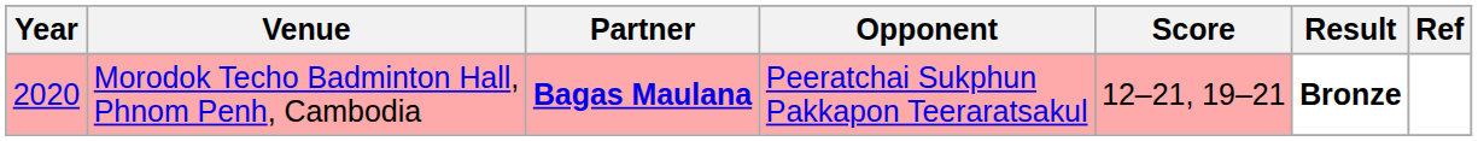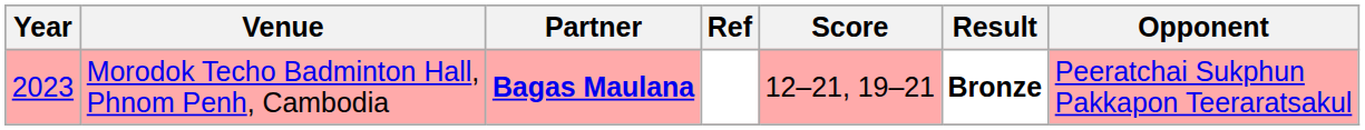 <table class="sortable wikitable" style="font-size: 90%">
 <tr>
 <th>Year</th>
 <th>Venue</th>
 <th>Partner</th>
-<th>Opponent</th>
+<th>Ref</th>
 <th>Score</th>
 <th>Result</th>
-<th>Ref</th>
+<th>Opponent</th>
 </tr>
 <tr style="background:#FFAAAA">
-<td align="center"><a href='#'>2020</a></td>
+<td align="center"><a href='#'>2023</a></td>
 <td align="left"><a href='#'>Morodok Techo Badminton Hall</a>,<br><a href='#'>Phnom Penh</a>, Cambodia</td>
 <td align="left"><strong> <a href='#'>Bagas Maulana</a></strong></td>
-<td align="left"> <a href='#'>Peeratchai Sukphun</a><br> <a href='#'>Pakkapon Teeraratsakul</a></td>
+<td style="text-align:center; background:white"></td>
 <td align="left">12–21, 19–21</td>
 <td style="text-align:left; background:white"> <strong>Bronze</strong></td>
-<td style="text-align:center; background:white"></td>
+<td align="left"> <a href='#'>Peeratchai Sukphun</a><br> <a href='#'>Pakkapon Teeraratsakul</a></td>
 </tr>
 </table>
